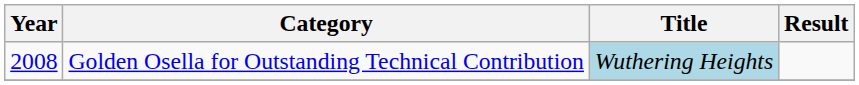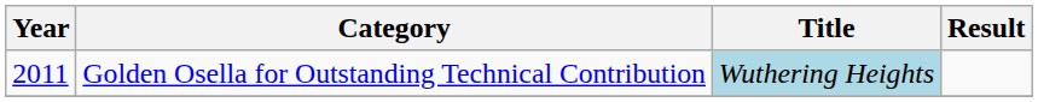 <table class="wikitable">
 <tr>
 <th>Year</th>
 <th>Category</th>
 <th>Title</th>
 <th>Result</th>
 </tr>
 <tr>
-<td><a href='#'>2008</a></td>
+<td><a href='#'>2011</a></td>
 <td><a href='#'>Golden Osella for Outstanding Technical Contribution</a></td>
 <td style="background: lightblue;"><em>Wuthering Heights</em></td>
 <td></td>
 </tr>
 <tr>
 </tr>
 </table>
